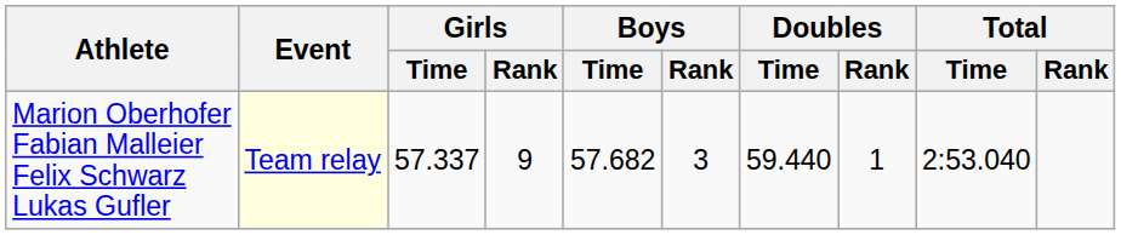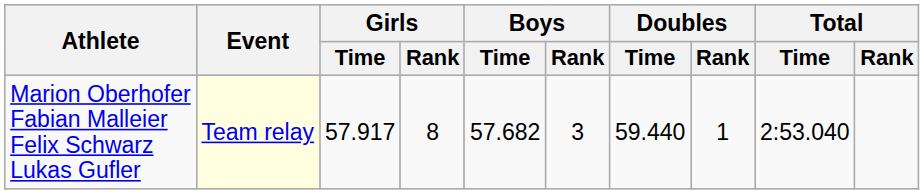 <table class="wikitable" style="font-size:90%">
 <tr>
 <th rowspan="2">Athlete</th>
 <th rowspan="2">Event</th>
 <th colspan=2>Girls</th>
 <th colspan=2>Boys</th>
 <th colspan=2>Doubles</th>
 <th colspan=2>Total</th>
 </tr>
 <tr style="font-size:95%">
 <th>Time</th>
 <th>Rank</th>
 <th>Time</th>
 <th>Rank</th>
 <th>Time</th>
 <th>Rank</th>
 <th>Time</th>
 <th>Rank</th>
 </tr>
 <tr align=center>
 <td align=left><a href='#'>Marion Oberhofer</a><br><a href='#'>Fabian Malleier</a><br><a href='#'>Felix Schwarz</a><br><a href='#'>Lukas Gufler</a></td>
 <td align=left style="background: lightyellow;"><a href='#'>Team relay</a></td>
-<td>57.337</td>
-<td>9</td>
+<td>57.917</td>
+<td>8</td>
 <td>57.682</td>
 <td>3</td>
 <td>59.440</td>
 <td>1</td>
 <td>2:53.040</td>
 <td></td>
 </tr>
 </table>
